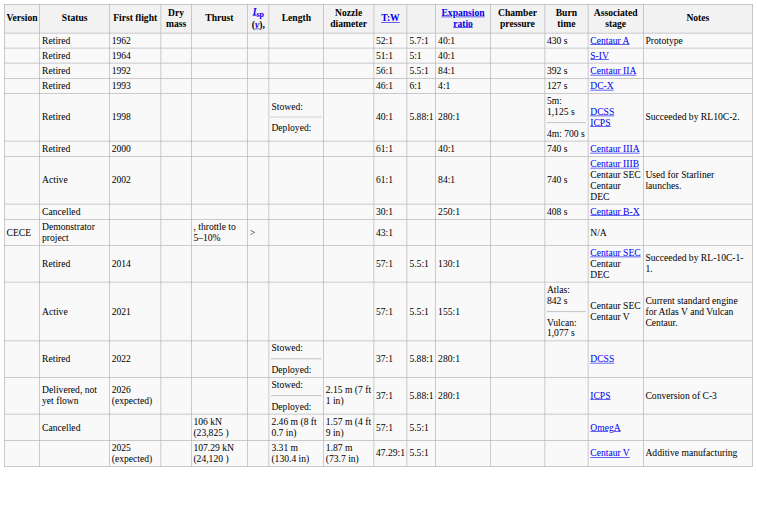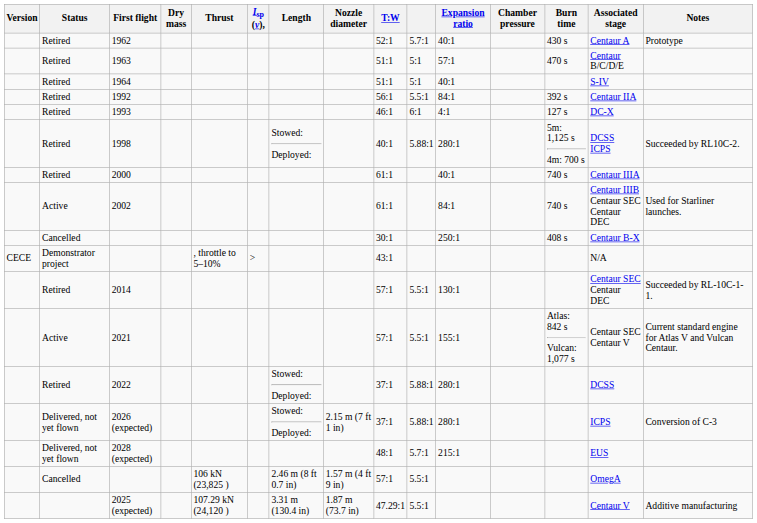 <table class="wikitable sortable sticky-header">
 <tr>
 <th>Version</th>
 <th>Status</th>
 <th>First flight</th>
 <th>Dry mass</th>
 <th>Thrust</th>
 <th><a href='#'><em>I</em><sub>sp</sub></a> (<a href='#'><em>v</em></a>), </th>
 <th>Length</th>
 <th>Nozzle diameter</th>
 <th><a href='#'>T:W</a></th>
 <th></th>
 <th><a href='#'>Expansion ratio</a></th>
 <th>Chamber pressure</th>
 <th>Burn time</th>
 <th>Associated stage</th>
 <th>Notes</th>
 </tr>
 <tr>
 <td></td>
 <td>Retired</td>
 <td>1962</td>
 <td></td>
 <td></td>
 <td></td>
 <td></td>
 <td></td>
 <td>52:1</td>
 <td>5.7:1</td>
 <td>40:1</td>
 <td></td>
 <td>430 s</td>
 <td><a href='#'>Centaur A</a></td>
 <td>Prototype<br></td>
+</tr>
+<tr>
+<td></td>
+<td>Retired</td>
+<td>1963</td>
+<td></td>
+<td></td>
+<td></td>
+<td></td>
+<td></td>
+<td>51:1</td>
+<td>5:1</td>
+<td>57:1</td>
+<td></td>
+<td>470 s</td>
+<td><a href='#'>Centaur</a> B/C/D/E</td>
+<td></td>
 </tr>
 <tr>
 <td></td>
 <td>Retired</td>
 <td>1964</td>
 <td></td>
 <td></td>
 <td></td>
 <td></td>
 <td></td>
 <td>51:1</td>
 <td>5:1</td>
 <td>40:1</td>
 <td></td>
 <td></td>
 <td><a href='#'>S-IV</a></td>
 <td></td>
 </tr>
 <tr>
 <td></td>
 <td>Retired</td>
 <td>1992</td>
 <td></td>
 <td></td>
 <td></td>
 <td></td>
 <td></td>
 <td>56:1</td>
 <td>5.5:1</td>
 <td>84:1</td>
 <td></td>
 <td>392 s</td>
 <td><a href='#'>Centaur IIA</a></td>
 <td></td>
 </tr>
 <tr>
 <td></td>
 <td>Retired</td>
 <td>1993</td>
 <td></td>
 <td></td>
 <td></td>
 <td></td>
 <td></td>
 <td>46:1</td>
 <td>6:1</td>
 <td>4:1</td>
 <td></td>
 <td>127 s</td>
 <td><a href='#'>DC-X</a></td>
 <td></td>
 </tr>
 <tr>
 <td></td>
 <td>Retired</td>
 <td>1998</td>
 <td></td>
 <td></td>
 <td></td>
 <td>Stowed: <hr>Deployed: </td>
 <td></td>
 <td>40:1</td>
 <td>5.88:1</td>
 <td>280:1</td>
 <td></td>
 <td>5m: 1,125 s<hr>4m: 700 s</td>
 <td><a href='#'>DCSS</a><br><a href='#'>ICPS</a></td>
 <td>Succeeded by RL10C-2.</td>
 </tr>
 <tr>
 <td></td>
 <td>Retired</td>
 <td>2000</td>
 <td></td>
 <td></td>
 <td></td>
 <td></td>
 <td></td>
 <td>61:1</td>
 <td></td>
 <td>40:1</td>
 <td></td>
 <td>740 s</td>
 <td><a href='#'>Centaur IIIA</a></td>
 <td></td>
 </tr>
 <tr>
 <td></td>
 <td>Active</td>
 <td>2002</td>
 <td></td>
 <td></td>
 <td></td>
 <td></td>
 <td></td>
 <td>61:1</td>
 <td></td>
 <td>84:1</td>
 <td></td>
 <td>740 s</td>
 <td><a href='#'>Centaur IIIB</a><br>Centaur SEC<br>Centaur DEC</td>
 <td>Used for Starliner launches.</td>
 </tr>
 <tr>
 <td></td>
 <td>Cancelled</td>
 <td></td>
 <td></td>
 <td></td>
 <td></td>
 <td></td>
 <td></td>
 <td>30:1</td>
 <td></td>
 <td>250:1</td>
 <td></td>
 <td>408 s</td>
 <td><a href='#'>Centaur B-X</a></td>
 <td></td>
 </tr>
 <tr>
 <td>CECE</td>
 <td>Demonstrator project</td>
 <td></td>
 <td></td>
 <td>, throttle to 5–10%</td>
 <td>></td>
 <td></td>
 <td></td>
 <td>43:1</td>
 <td></td>
 <td></td>
 <td></td>
 <td></td>
 <td>N/A</td>
 <td></td>
 </tr>
 <tr>
 <td></td>
 <td>Retired</td>
 <td>2014</td>
 <td></td>
 <td></td>
 <td></td>
 <td></td>
 <td></td>
 <td>57:1</td>
 <td>5.5:1</td>
 <td>130:1</td>
 <td></td>
 <td></td>
 <td><a href='#'>Centaur SEC</a><br>Centaur DEC</td>
 <td>Succeeded by RL-10C-1-1.</td>
 </tr>
 <tr>
 <td></td>
 <td>Active</td>
 <td>2021</td>
 <td></td>
 <td></td>
 <td></td>
 <td></td>
 <td></td>
 <td>57:1</td>
 <td>5.5:1</td>
 <td>155:1</td>
 <td></td>
 <td>Atlas: 842 s<hr>Vulcan: 1,077 s</td>
 <td>Centaur SEC<br>Centaur V</td>
 <td>Current standard engine for Atlas V and Vulcan Centaur.</td>
 </tr>
 <tr>
 <td></td>
 <td>Retired</td>
 <td>2022</td>
 <td></td>
 <td></td>
 <td></td>
 <td>Stowed: <hr>Deployed: </td>
 <td></td>
 <td>37:1</td>
 <td>5.88:1</td>
 <td>280:1</td>
 <td></td>
 <td></td>
 <td><a href='#'>DCSS</a></td>
 <td></td>
 </tr>
 <tr>
 <td></td>
 <td>Delivered, not yet flown</td>
 <td>2026 (expected)</td>
 <td></td>
 <td></td>
 <td></td>
 <td>Stowed: <hr>Deployed: </td>
 <td>2.15 m (7 ft 1 in)</td>
 <td>37:1</td>
 <td>5.88:1</td>
 <td>280:1</td>
 <td></td>
 <td></td>
 <td><a href='#'>ICPS</a></td>
 <td>Conversion of C-3</td>
 </tr>
 <tr>
 <td></td>
+<td>Delivered, not yet flown</td>
+<td>2028 (expected)</td>
+<td></td>
+<td></td>
+<td></td>
+<td></td>
+<td></td>
+<td>48:1</td>
+<td>5.7:1</td>
+<td>215:1</td>
+<td></td>
+<td></td>
+<td><a href='#'>EUS</a></td>
+<td></td>
+</tr>
+<tr>
+<td></td>
 <td>Cancelled</td>
 <td></td>
 <td></td>
 <td>106 kN (23,825 )</td>
 <td></td>
 <td>2.46 m (8 ft 0.7 in)</td>
 <td>1.57 m (4 ft 9 in)</td>
 <td>57:1</td>
 <td>5.5:1</td>
 <td></td>
 <td></td>
 <td></td>
 <td><a href='#'>OmegA</a></td>
 <td></td>
 </tr>
 <tr>
 <td></td>
 <td></td>
 <td>2025 (expected)</td>
 <td></td>
 <td>107.29 kN (24,120 )</td>
 <td></td>
 <td>3.31 m (130.4 in)</td>
 <td>1.87 m (73.7 in)</td>
 <td>47.29:1</td>
 <td>5.5:1</td>
 <td></td>
 <td></td>
 <td></td>
 <td><a href='#'>Centaur V</a></td>
 <td>Additive manufacturing </td>
 </tr>
 </table>
